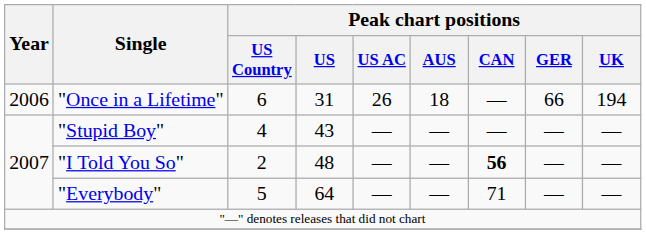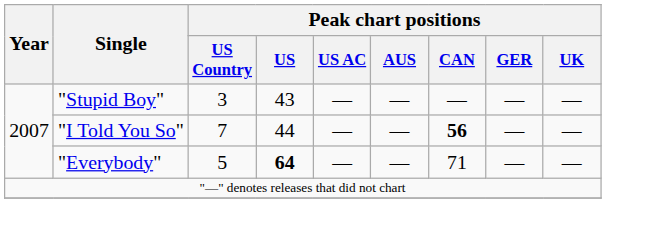 <table class="wikitable" style="text-align:center;">
 <tr>
 <th rowspan="2">Year</th>
 <th rowspan="2">Single</th>
 <th colspan="7">Peak chart positions</th>
 </tr>
 <tr style="font-size:smaller;">
 <th width="40"><a href='#'>US Country</a></th>
 <th width="40"><a href='#'>US</a></th>
 <th width="40"><a href='#'>US AC</a></th>
 <th width="40"><a href='#'>AUS</a></th>
 <th width="40"><a href='#'>CAN</a></th>
 <th width="40"><a href='#'>GER</a></th>
 <th width="40"><a href='#'>UK</a></th>
 </tr>
 <tr>
-<td>2006</td>
-<td align="left">"<a href='#'>Once in a Lifetime</a>"</td>
-<td>6</td>
-<td>31</td>
-<td>26</td>
-<td>18</td>
-<td>—</td>
-<td>66</td>
-<td>194</td>
-</tr>
-<tr>
 <td rowspan="3">2007</td>
 <td align="left">"<a href='#'>Stupid Boy</a>"</td>
-<td>4</td>
+<td>3</td>
 <td>43</td>
 <td>—</td>
 <td>—</td>
 <td>—</td>
 <td>—</td>
 <td>—</td>
 </tr>
 <tr>
 <td align="left">"<a href='#'>I Told You So</a>"</td>
-<td>2</td>
-<td>48</td>
+<td>7</td>
+<td>44</td>
 <td>—</td>
 <td>—</td>
 <td><strong>56</strong></td>
 <td>—</td>
 <td>—</td>
 </tr>
 <tr>
 <td align="left">"<a href='#'>Everybody</a>"</td>
 <td>5</td>
-<td>64</td>
+<td><strong>64</strong></td>
 <td>—</td>
 <td>—</td>
 <td>71</td>
 <td>—</td>
 <td>—</td>
 </tr>
 <tr>
 <td colspan="9" style="font-size:8pt">"—" denotes releases that did not chart</td>
 </tr>
 <tr>
 </tr>
 </table>
